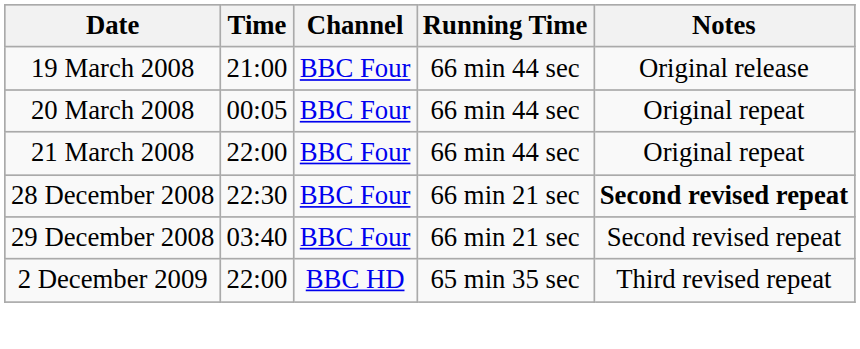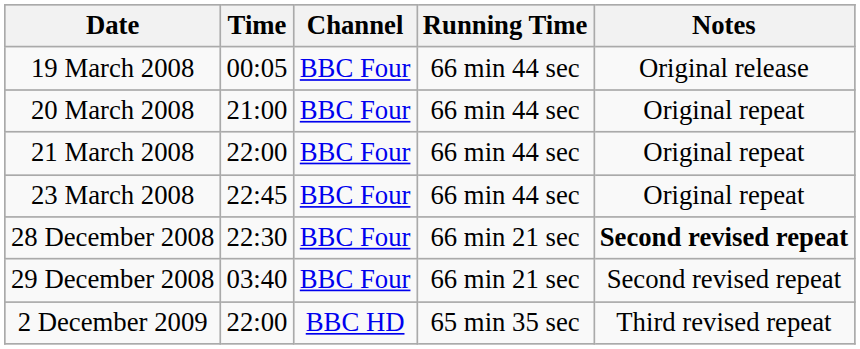 <table class="wikitable" style="text-align:center;">
 <tr>
 <th>Date</th>
 <th>Time</th>
 <th>Channel</th>
 <th>Running Time</th>
 <th>Notes</th>
 </tr>
 <tr>
 <td>19 March 2008</td>
-<td>21:00</td>
+<td>00:05</td>
 <td><a href='#'>BBC Four</a></td>
 <td>66 min 44 sec</td>
 <td>Original release</td>
 </tr>
 <tr>
 <td>20 March 2008</td>
-<td>00:05</td>
+<td>21:00</td>
 <td><a href='#'>BBC Four</a></td>
 <td>66 min 44 sec</td>
 <td>Original repeat</td>
 </tr>
 <tr>
 <td>21 March 2008</td>
 <td>22:00</td>
+<td><a href='#'>BBC Four</a></td>
+<td>66 min 44 sec</td>
+<td>Original repeat</td>
+</tr>
+<tr>
+<td>23 March 2008</td>
+<td>22:45</td>
 <td><a href='#'>BBC Four</a></td>
 <td>66 min 44 sec</td>
 <td>Original repeat</td>
 </tr>
 <tr>
 <td>28 December 2008</td>
 <td>22:30</td>
 <td><a href='#'>BBC Four</a></td>
 <td>66 min 21 sec</td>
 <td><strong>Second revised repeat</strong></td>
 </tr>
 <tr>
 <td>29 December 2008</td>
 <td>03:40</td>
 <td><a href='#'>BBC Four</a></td>
 <td>66 min 21 sec</td>
 <td>Second revised repeat</td>
 </tr>
 <tr>
 <td>2 December 2009</td>
 <td>22:00</td>
 <td><a href='#'>BBC HD</a></td>
 <td>65 min 35 sec</td>
 <td>Third revised repeat</td>
 </tr>
 </table>
